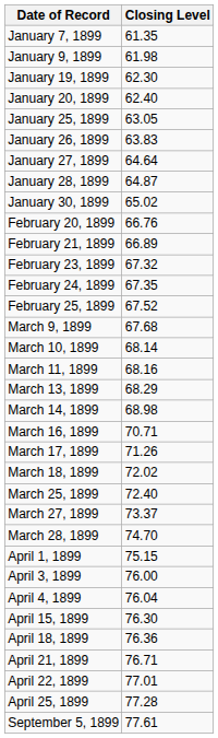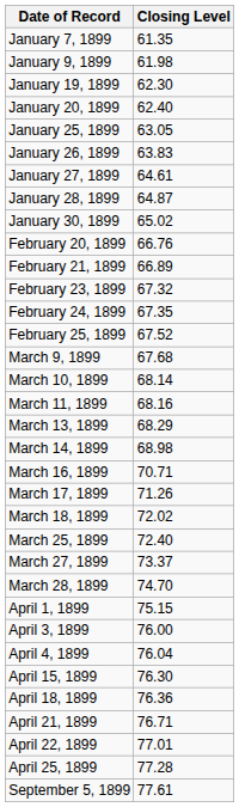 <table class="wikitable">
 <tr>
 <th>Date of Record</th>
 <th>Closing Level</th>
 </tr>
 <tr>
 <td>January 7, 1899</td>
 <td>61.35</td>
 </tr>
 <tr>
 <td>January 9, 1899</td>
 <td>61.98</td>
 </tr>
 <tr>
 <td>January 19, 1899</td>
 <td>62.30</td>
 </tr>
 <tr>
 <td>January 20, 1899</td>
 <td>62.40</td>
 </tr>
 <tr>
 <td>January 25, 1899</td>
 <td>63.05</td>
 </tr>
 <tr>
 <td>January 26, 1899</td>
 <td>63.83</td>
 </tr>
 <tr>
 <td>January 27, 1899</td>
-<td>64.64</td>
+<td>64.61</td>
 </tr>
 <tr>
 <td>January 28, 1899</td>
 <td>64.87</td>
 </tr>
 <tr>
 <td>January 30, 1899</td>
 <td>65.02</td>
 </tr>
 <tr>
 <td>February 20, 1899</td>
 <td>66.76</td>
 </tr>
 <tr>
 <td>February 21, 1899</td>
 <td>66.89</td>
 </tr>
 <tr>
 <td>February 23, 1899</td>
 <td>67.32</td>
 </tr>
 <tr>
 <td>February 24, 1899</td>
 <td>67.35</td>
 </tr>
 <tr>
 <td>February 25, 1899</td>
 <td>67.52</td>
 </tr>
 <tr>
 <td>March 9, 1899</td>
 <td>67.68</td>
 </tr>
 <tr>
 <td>March 10, 1899</td>
 <td>68.14</td>
 </tr>
 <tr>
 <td>March 11, 1899</td>
 <td>68.16</td>
 </tr>
 <tr>
 <td>March 13, 1899</td>
 <td>68.29</td>
 </tr>
 <tr>
 <td>March 14, 1899</td>
 <td>68.98</td>
 </tr>
 <tr>
 <td>March 16, 1899</td>
 <td>70.71</td>
 </tr>
 <tr>
 <td>March 17, 1899</td>
 <td>71.26</td>
 </tr>
 <tr>
 <td>March 18, 1899</td>
 <td>72.02</td>
 </tr>
 <tr>
 <td>March 25, 1899</td>
 <td>72.40</td>
 </tr>
 <tr>
 <td>March 27, 1899</td>
 <td>73.37</td>
 </tr>
 <tr>
 <td>March 28, 1899</td>
 <td>74.70</td>
 </tr>
 <tr>
 <td>April 1, 1899</td>
 <td>75.15</td>
 </tr>
 <tr>
 <td>April 3, 1899</td>
 <td>76.00</td>
 </tr>
 <tr>
 <td>April 4, 1899</td>
 <td>76.04</td>
 </tr>
 <tr>
 <td>April 15, 1899</td>
 <td>76.30</td>
 </tr>
 <tr>
 <td>April 18, 1899</td>
 <td>76.36</td>
 </tr>
 <tr>
 <td>April 21, 1899</td>
 <td>76.71</td>
 </tr>
 <tr>
 <td>April 22, 1899</td>
 <td>77.01</td>
 </tr>
 <tr>
 <td>April 25, 1899</td>
 <td>77.28</td>
 </tr>
 <tr>
 <td>September 5, 1899</td>
 <td>77.61</td>
 </tr>
 </table>
